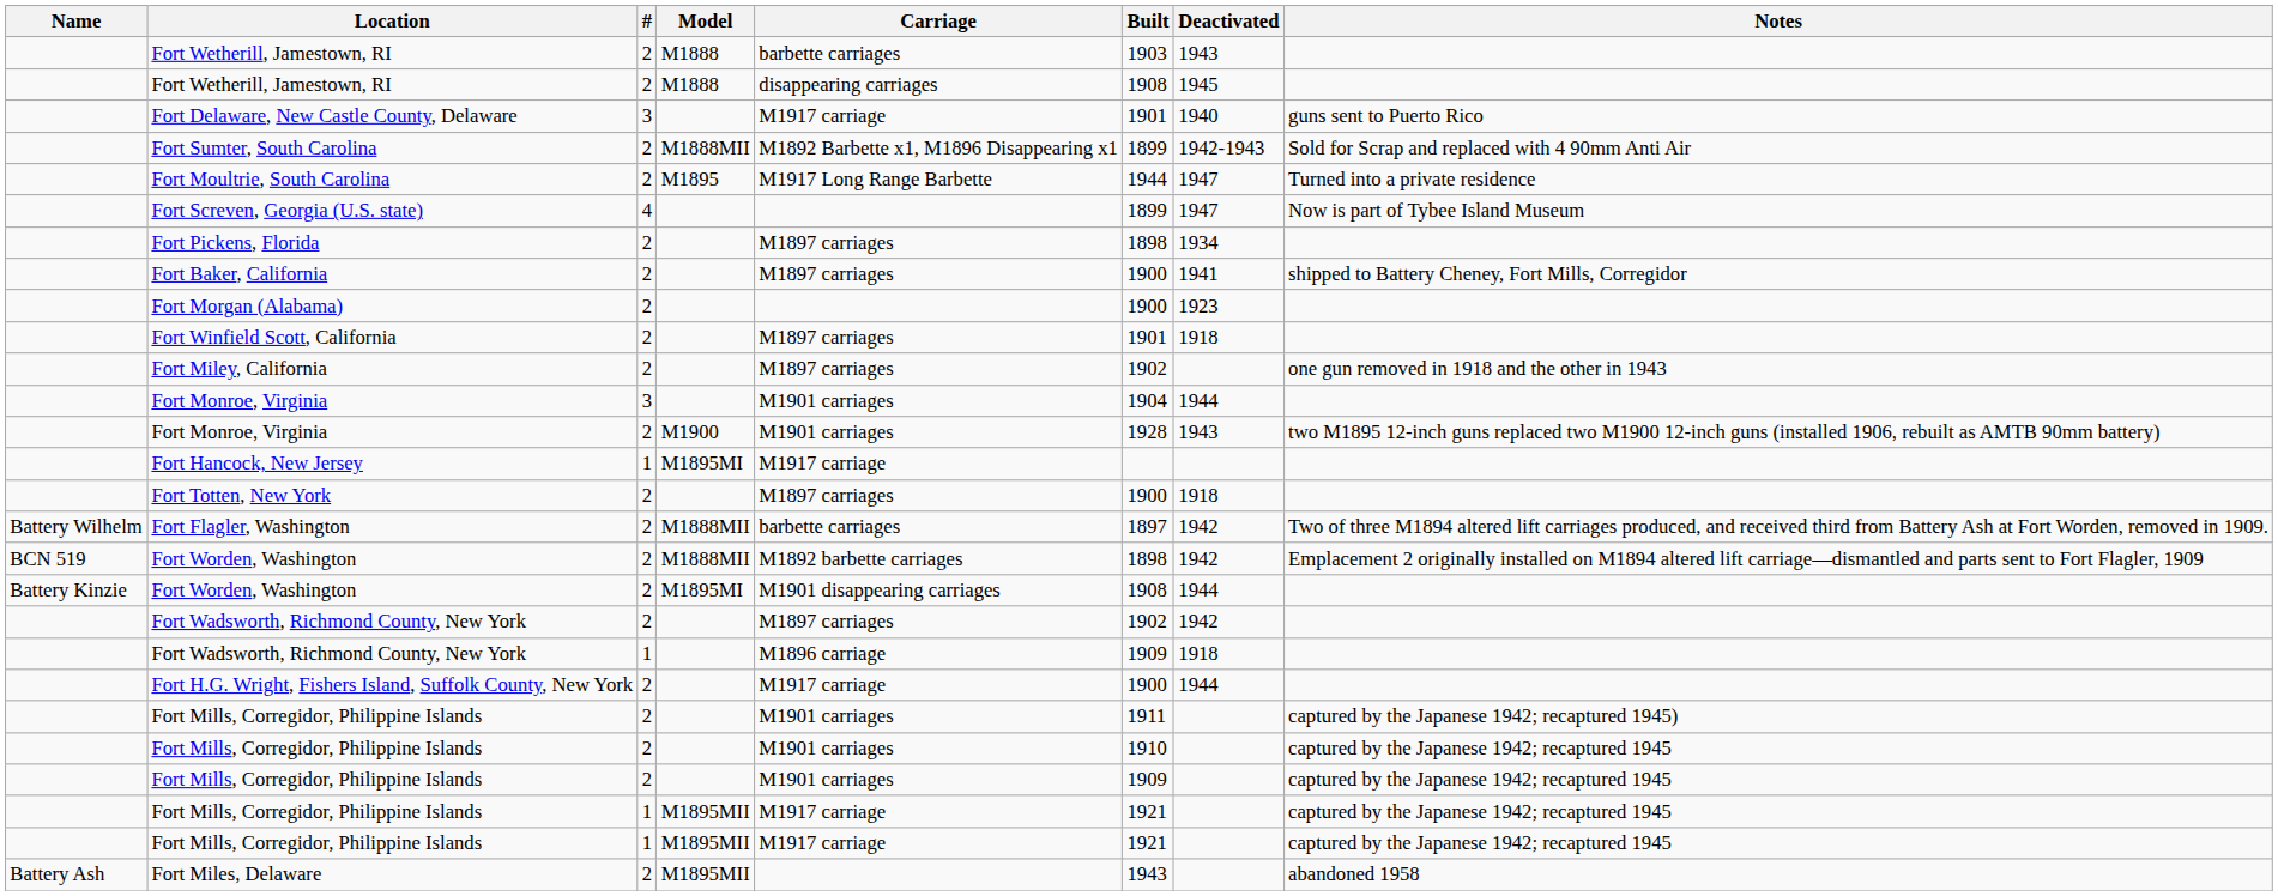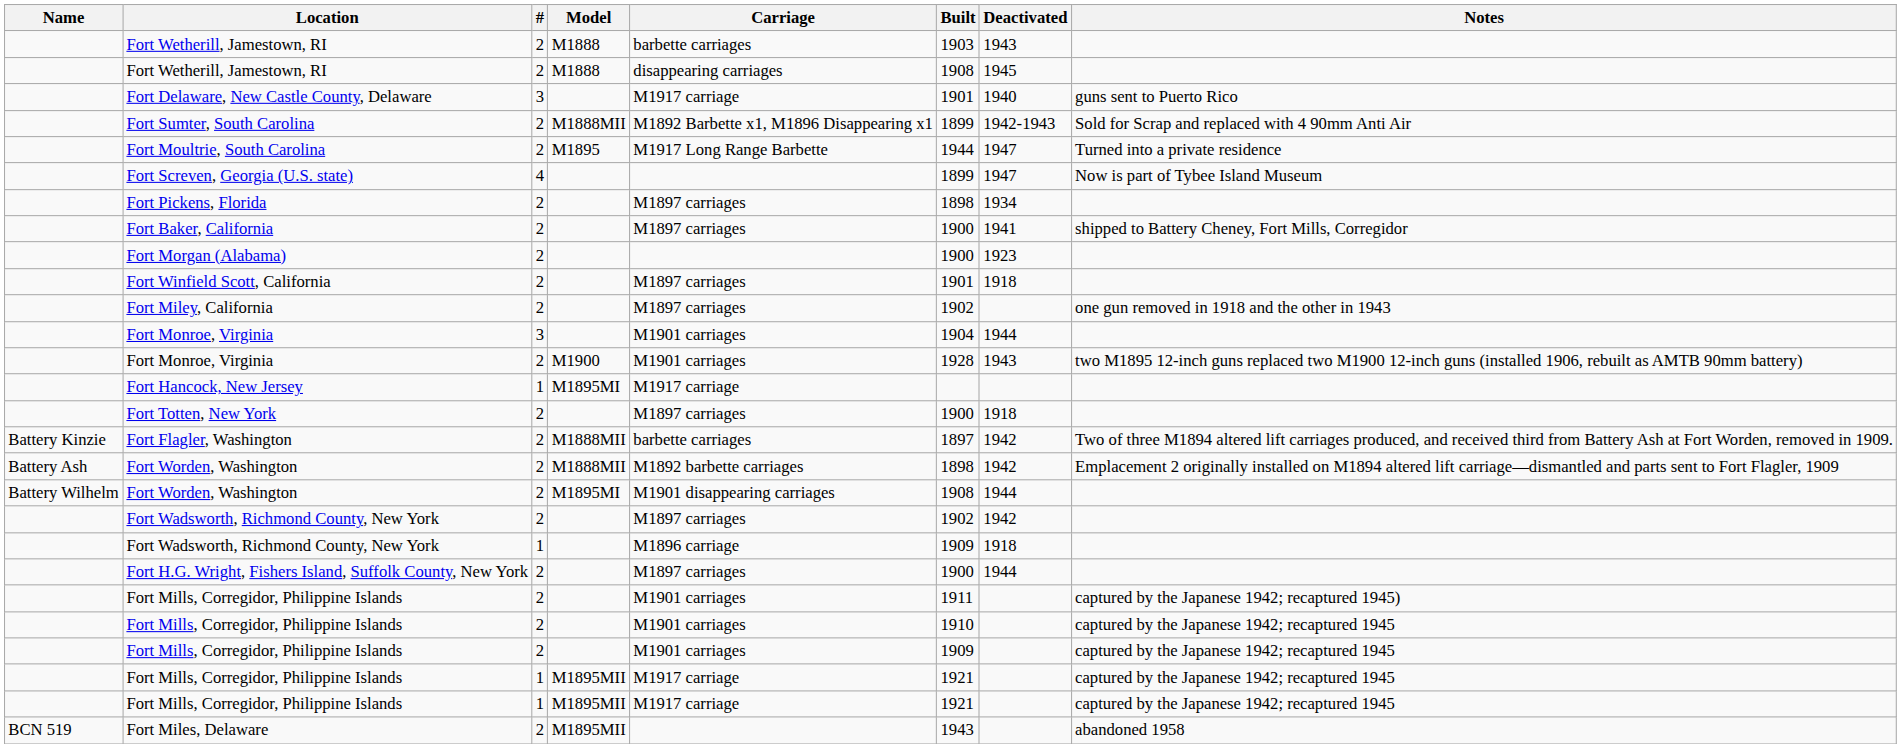 <table class="wikitable sortable" style="font-size: 100%;">
 <tr>
 <th>Name</th>
 <th>Location</th>
 <th>#</th>
 <th>Model</th>
 <th>Carriage</th>
 <th>Built</th>
 <th>Deactivated</th>
 <th>Notes</th>
 </tr>
 <tr>
 <td></td>
 <td><a href='#'>Fort Wetherill</a>, Jamestown, RI</td>
 <td>2</td>
 <td>M1888</td>
 <td>barbette carriages</td>
 <td>1903</td>
 <td>1943</td>
 <td></td>
 </tr>
 <tr>
 <td></td>
 <td>Fort Wetherill, Jamestown, RI</td>
 <td>2</td>
 <td>M1888</td>
 <td>disappearing carriages</td>
 <td>1908</td>
 <td>1945</td>
 <td></td>
 </tr>
 <tr>
 <td></td>
 <td><a href='#'>Fort Delaware</a>, <a href='#'>New Castle County</a>, Delaware</td>
 <td>3</td>
 <td></td>
 <td>M1917 carriage</td>
 <td>1901</td>
 <td>1940</td>
 <td>guns sent to Puerto Rico</td>
 </tr>
 <tr>
 <td></td>
 <td><a href='#'>Fort Sumter</a>, <a href='#'>South Carolina</a></td>
 <td>2</td>
 <td>M1888MII</td>
 <td>M1892 Barbette x1, M1896 Disappearing x1</td>
 <td>1899</td>
 <td>1942-1943</td>
 <td>Sold for Scrap and replaced with 4 90mm Anti Air</td>
 </tr>
 <tr>
 <td></td>
 <td><a href='#'>Fort Moultrie</a>, <a href='#'>South Carolina</a></td>
 <td>2</td>
 <td>M1895</td>
 <td>M1917 Long Range Barbette</td>
 <td>1944</td>
 <td>1947</td>
 <td>Turned into a private residence</td>
 </tr>
 <tr>
 <td></td>
 <td><a href='#'>Fort Screven</a>, <a href='#'>Georgia (U.S. state)</a></td>
 <td>4</td>
 <td></td>
 <td></td>
 <td>1899</td>
 <td>1947</td>
 <td>Now is part of Tybee Island Museum</td>
 </tr>
 <tr>
 <td></td>
 <td><a href='#'>Fort Pickens</a>, <a href='#'>Florida</a></td>
 <td>2</td>
 <td></td>
 <td>M1897 carriages</td>
 <td>1898</td>
 <td>1934</td>
 <td></td>
 </tr>
 <tr>
 <td></td>
 <td><a href='#'>Fort Baker</a>, <a href='#'>California</a></td>
 <td>2</td>
 <td></td>
 <td>M1897 carriages</td>
 <td>1900</td>
 <td>1941</td>
 <td>shipped to Battery Cheney, Fort Mills, Corregidor</td>
 </tr>
 <tr>
 <td></td>
 <td><a href='#'>Fort Morgan (Alabama)</a></td>
 <td>2</td>
 <td></td>
 <td></td>
 <td>1900</td>
 <td>1923</td>
 <td></td>
 </tr>
 <tr>
 <td></td>
 <td><a href='#'>Fort Winfield Scott</a>, California</td>
 <td>2</td>
 <td></td>
 <td>M1897 carriages</td>
 <td>1901</td>
 <td>1918</td>
 <td></td>
 </tr>
 <tr>
 <td></td>
 <td><a href='#'>Fort Miley</a>, California</td>
 <td>2</td>
 <td></td>
 <td>M1897 carriages</td>
 <td>1902</td>
 <td></td>
 <td>one gun removed in 1918 and the other in 1943</td>
 </tr>
 <tr>
 <td></td>
 <td><a href='#'>Fort Monroe</a>, <a href='#'>Virginia</a></td>
 <td>3</td>
 <td></td>
 <td>M1901 carriages</td>
 <td>1904</td>
 <td>1944</td>
 <td></td>
 </tr>
 <tr>
 <td></td>
 <td>Fort Monroe, Virginia</td>
 <td>2</td>
 <td>M1900</td>
 <td>M1901 carriages</td>
 <td>1928</td>
 <td>1943</td>
 <td>two M1895 12-inch guns replaced two M1900 12-inch guns (installed 1906, rebuilt as AMTB 90mm battery)</td>
 </tr>
 <tr>
 <td></td>
 <td><a href='#'>Fort Hancock, New Jersey</a></td>
 <td>1</td>
 <td>M1895MI</td>
 <td>M1917 carriage</td>
 <td></td>
 <td></td>
 <td></td>
 </tr>
 <tr>
 <td></td>
 <td><a href='#'>Fort Totten</a>, <a href='#'>New York</a></td>
 <td>2</td>
 <td></td>
 <td>M1897 carriages</td>
 <td>1900</td>
 <td>1918</td>
 <td></td>
 </tr>
 <tr>
-<td>Battery Wilhelm</td>
+<td>Battery Kinzie</td>
 <td><a href='#'>Fort Flagler</a>, Washington</td>
 <td>2</td>
 <td>M1888MII</td>
 <td>barbette carriages</td>
 <td>1897</td>
 <td>1942</td>
 <td>Two of three M1894 altered lift carriages produced, and received third from Battery Ash at Fort Worden, removed in 1909.</td>
 </tr>
 <tr>
-<td>BCN 519</td>
+<td>Battery Ash</td>
 <td><a href='#'>Fort Worden</a>, Washington</td>
 <td>2</td>
 <td>M1888MII</td>
 <td>M1892 barbette carriages</td>
 <td>1898</td>
 <td>1942</td>
 <td>Emplacement 2 originally installed on M1894 altered lift carriage—dismantled and parts sent to Fort Flagler, 1909 </td>
 </tr>
 <tr>
-<td>Battery Kinzie</td>
+<td>Battery Wilhelm</td>
 <td><a href='#'>Fort Worden</a>, Washington</td>
 <td>2</td>
 <td>M1895MI</td>
 <td>M1901 disappearing carriages</td>
 <td>1908</td>
 <td>1944</td>
 <td></td>
 </tr>
 <tr>
 <td></td>
 <td><a href='#'>Fort Wadsworth</a>, <a href='#'>Richmond County</a>, New York</td>
 <td>2</td>
 <td></td>
 <td>M1897 carriages</td>
 <td>1902</td>
 <td>1942</td>
 <td></td>
 </tr>
 <tr>
 <td></td>
 <td>Fort Wadsworth, Richmond County, New York</td>
 <td>1</td>
 <td></td>
 <td>M1896 carriage</td>
 <td>1909</td>
 <td>1918</td>
 <td></td>
 </tr>
 <tr>
 <td></td>
 <td><a href='#'>Fort H.G. Wright</a>, <a href='#'>Fishers Island</a>, <a href='#'>Suffolk County</a>, New York</td>
 <td>2</td>
 <td></td>
-<td>M1917 carriage</td>
+<td>M1897 carriages</td>
 <td>1900</td>
 <td>1944</td>
 <td></td>
 </tr>
 <tr>
 <td></td>
 <td>Fort Mills, Corregidor, Philippine Islands</td>
 <td>2</td>
 <td></td>
 <td>M1901 carriages</td>
 <td>1911</td>
 <td></td>
 <td>captured by the Japanese 1942; recaptured 1945)</td>
 </tr>
 <tr>
 <td></td>
 <td><a href='#'>Fort Mills</a>, Corregidor, Philippine Islands</td>
 <td>2</td>
 <td></td>
 <td>M1901 carriages</td>
 <td>1910</td>
 <td></td>
 <td>captured by the Japanese 1942; recaptured 1945</td>
 </tr>
 <tr>
 <td></td>
 <td><a href='#'>Fort Mills</a>, Corregidor, Philippine Islands</td>
 <td>2</td>
 <td></td>
 <td>M1901 carriages</td>
 <td>1909</td>
 <td></td>
 <td>captured by the Japanese 1942; recaptured 1945</td>
 </tr>
 <tr>
 <td></td>
 <td>Fort Mills, Corregidor, Philippine Islands</td>
 <td>1</td>
 <td>M1895MII</td>
 <td>M1917 carriage</td>
 <td>1921</td>
 <td></td>
 <td>captured by the Japanese 1942; recaptured 1945</td>
 </tr>
 <tr>
 <td></td>
 <td>Fort Mills, Corregidor, Philippine Islands</td>
 <td>1</td>
 <td>M1895MII</td>
 <td>M1917 carriage</td>
 <td>1921</td>
 <td></td>
 <td>captured by the Japanese 1942; recaptured 1945</td>
 </tr>
 <tr>
-<td>Battery Ash</td>
+<td>BCN 519</td>
 <td>Fort Miles, Delaware</td>
 <td>2</td>
 <td>M1895MII</td>
 <td></td>
 <td>1943</td>
 <td></td>
 <td>abandoned 1958</td>
 </tr>
 </table>
